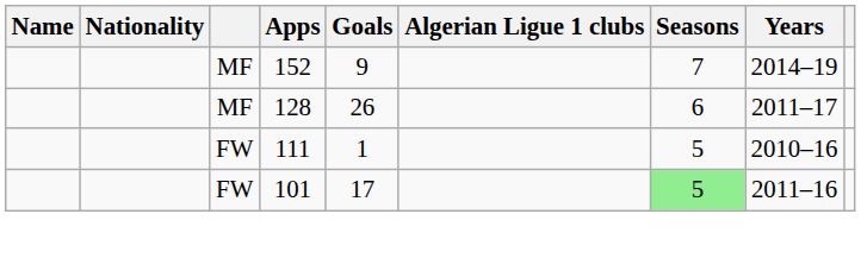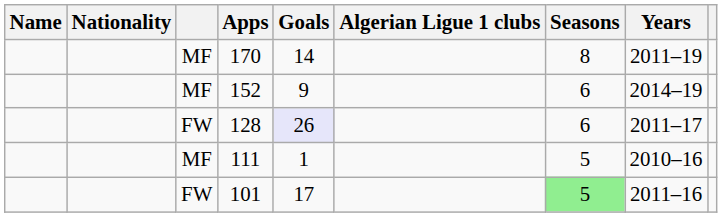 <table class="wikitable sortable" style="font-size: 90%; text-align: center;">
 <tr>
 <th>Name</th>
 <th>Nationality</th>
 <th></th>
 <th>Apps</th>
 <th>Goals</th>
 <th>Algerian Ligue 1 clubs</th>
 <th>Seasons</th>
 <th>Years</th>
 <th></th>
 </tr>
 <tr>
 <td align="left"></td>
 <td align="left"></td>
 <td>MF</td>
+<td>170</td>
+<td>14</td>
+<td align="left"></td>
+<td>8</td>
+<td>2011–19</td>
+<td></td>
+</tr>
+<tr>
+<td align="left"></td>
+<td align="left"></td>
+<td>MF</td>
 <td>152</td>
 <td>9</td>
 <td align="left"></td>
-<td>7</td>
+<td>6</td>
 <td>2014–19</td>
 <td></td>
 </tr>
 <tr>
 <td align="left"></td>
 <td align="left"></td>
-<td>MF</td>
+<td>FW</td>
 <td>128</td>
-<td>26</td>
+<td style="background: lavender;">26</td>
 <td align="left"></td>
 <td>6</td>
 <td>2011–17</td>
 <td></td>
 </tr>
 <tr>
 <td align="left"></td>
 <td align="left"></td>
-<td>FW</td>
+<td>MF</td>
 <td>111</td>
 <td>1</td>
 <td align="left"></td>
 <td>5</td>
 <td>2010–16</td>
 <td></td>
 </tr>
 <tr>
 <td align="left"></td>
 <td align="left"></td>
 <td>FW</td>
 <td>101</td>
 <td>17</td>
 <td align="left"></td>
 <td style="background: lightgreen;">5</td>
 <td>2011–16</td>
 <td></td>
 </tr>
 </table>
